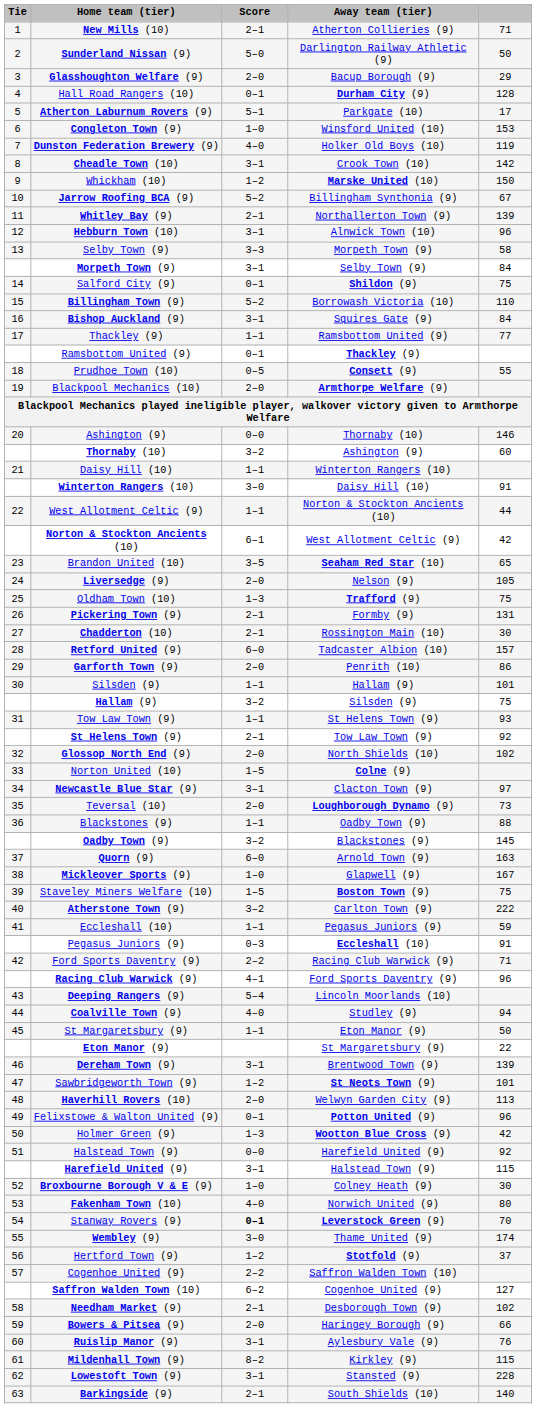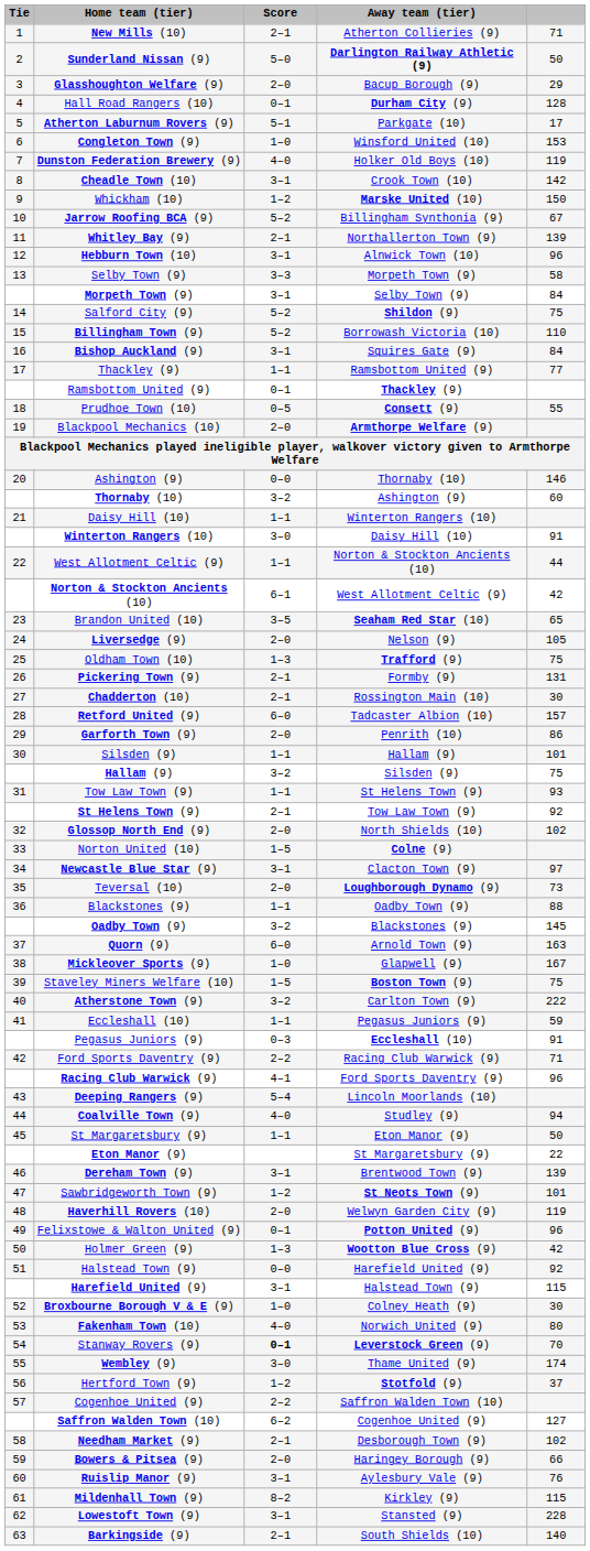 <table class="wikitable" style="width: 600px; background:WhiteSmoke; text-align:center; font-size:90%">
 <tr>
 <td scope="col" style="width:  5.00%; background:silver;"><strong>Tie</strong></td>
 <td scope="col" style="width: 36.25%; background:silver;"><strong>Home team (tier)</strong></td>
 <td scope="col" style="width: 12.50%; background:silver;"><strong>Score</strong></td>
 <td scope="col" style="width: 36.25%; background:silver;"><strong>Away team (tier)</strong></td>
 <td scope="col" style="width: 10.00%; background:silver;"><strong></strong></td>
 </tr>
 <tr>
 <td>1</td>
 <td><strong><a href='#'>New Mills</a></strong> (10)</td>
 <td>2–1</td>
 <td><a href='#'>Atherton Collieries</a> (9)</td>
 <td>71</td>
 </tr>
 <tr>
 <td>2</td>
 <td><strong><a href='#'>Sunderland Nissan</a></strong> (9)</td>
 <td>5–0</td>
-<td><a href='#'>Darlington Railway Athletic</a> (9)</td>
+<td><strong><a href='#'>Darlington Railway Athletic</a> (9)</strong></td>
 <td>50</td>
 </tr>
 <tr>
 <td>3</td>
 <td><strong><a href='#'>Glasshoughton Welfare</a></strong> (9)</td>
 <td>2–0</td>
 <td><a href='#'>Bacup Borough</a> (9)</td>
 <td>29</td>
 </tr>
 <tr>
 <td>4</td>
 <td><a href='#'>Hall Road Rangers</a> (10)</td>
 <td>0–1</td>
 <td><strong><a href='#'>Durham City</a></strong> (9)</td>
 <td>128</td>
 </tr>
 <tr>
 <td>5</td>
 <td><strong><a href='#'>Atherton Laburnum Rovers</a></strong> (9)</td>
 <td>5–1</td>
 <td><a href='#'>Parkgate</a> (10)</td>
 <td>17</td>
 </tr>
 <tr>
 <td>6</td>
 <td><strong><a href='#'>Congleton Town</a></strong> (9)</td>
 <td>1–0</td>
 <td><a href='#'>Winsford United</a> (10)</td>
 <td>153</td>
 </tr>
 <tr>
 <td>7</td>
 <td><strong><a href='#'>Dunston Federation Brewery</a></strong> (9)</td>
 <td>4–0</td>
 <td><a href='#'>Holker Old Boys</a> (10)</td>
 <td>119</td>
 </tr>
 <tr>
 <td>8</td>
 <td><strong><a href='#'>Cheadle Town</a></strong> (10)</td>
 <td>3–1</td>
 <td><a href='#'>Crook Town</a> (10)</td>
 <td>142</td>
 </tr>
 <tr>
 <td>9</td>
 <td><a href='#'>Whickham</a> (10)</td>
 <td>1–2</td>
 <td><strong><a href='#'>Marske United</a></strong> (10)</td>
 <td>150</td>
 </tr>
 <tr>
 <td>10</td>
 <td><strong><a href='#'>Jarrow Roofing BCA</a></strong> (9)</td>
 <td>5–2</td>
 <td><a href='#'>Billingham Synthonia</a> (9)</td>
 <td>67</td>
 </tr>
 <tr>
 <td>11</td>
 <td><strong><a href='#'>Whitley Bay</a></strong> (9)</td>
 <td>2–1</td>
 <td><a href='#'>Northallerton Town</a> (9)</td>
 <td>139</td>
 </tr>
 <tr>
 <td>12</td>
 <td><strong><a href='#'>Hebburn Town</a></strong> (10)</td>
 <td>3–1</td>
 <td><a href='#'>Alnwick Town</a> (10)</td>
 <td>96</td>
 </tr>
 <tr>
 <td>13</td>
 <td><a href='#'>Selby Town</a> (9)</td>
 <td>3–3</td>
 <td><a href='#'>Morpeth Town</a> (9)</td>
 <td>58</td>
 </tr>
 <tr style="background:white;">
 <td><em></em></td>
 <td><strong><a href='#'>Morpeth Town</a></strong> (9)</td>
 <td>3–1</td>
 <td><a href='#'>Selby Town</a> (9)</td>
 <td>84</td>
 </tr>
 <tr>
 <td>14</td>
 <td><a href='#'>Salford City</a> (9)</td>
-<td>0–1</td>
+<td>5–2</td>
 <td><strong><a href='#'>Shildon</a></strong> (9)</td>
 <td>75</td>
 </tr>
 <tr>
 <td>15</td>
 <td><strong><a href='#'>Billingham Town</a></strong> (9)</td>
 <td>5–2</td>
 <td><a href='#'>Borrowash Victoria</a> (10)</td>
 <td>110</td>
 </tr>
 <tr>
 <td>16</td>
 <td><strong><a href='#'>Bishop Auckland</a></strong> (9)</td>
 <td>3–1</td>
 <td><a href='#'>Squires Gate</a> (9)</td>
 <td>84</td>
 </tr>
 <tr>
 <td>17</td>
 <td><a href='#'>Thackley</a> (9)</td>
 <td>1–1</td>
 <td><a href='#'>Ramsbottom United</a> (9)</td>
 <td>77</td>
 </tr>
 <tr style="background:white;">
 <td><em></em></td>
 <td><a href='#'>Ramsbottom United</a> (9)</td>
 <td>0–1</td>
 <td><strong><a href='#'>Thackley</a></strong> (9)</td>
 <td></td>
 </tr>
 <tr>
 <td>18</td>
 <td><a href='#'>Prudhoe Town</a> (10)</td>
 <td>0–5</td>
 <td><strong><a href='#'>Consett</a></strong> (9)</td>
 <td>55</td>
 </tr>
 <tr>
 <td>19</td>
 <td><a href='#'>Blackpool Mechanics</a> (10)</td>
 <td>2–0</td>
 <td><strong><a href='#'>Armthorpe Welfare</a></strong> (9)</td>
 <td></td>
 </tr>
 <tr>
 <th colspan=5>Blackpool Mechanics played ineligible player, walkover victory given to Armthorpe Welfare</th>
 </tr>
 <tr>
 <td>20</td>
 <td><a href='#'>Ashington</a> (9)</td>
 <td>0–0</td>
 <td><a href='#'>Thornaby</a> (10)</td>
 <td>146</td>
 </tr>
 <tr style="background:white;">
 <td><em></em></td>
 <td><strong><a href='#'>Thornaby</a></strong> (10)</td>
 <td>3–2</td>
 <td><a href='#'>Ashington</a> (9)</td>
 <td>60</td>
 </tr>
 <tr>
 <td>21</td>
 <td><a href='#'>Daisy Hill</a> (10)</td>
 <td>1–1</td>
 <td><a href='#'>Winterton Rangers</a> (10)</td>
 <td></td>
 </tr>
 <tr style="background:white;">
 <td><em></em></td>
 <td><strong><a href='#'>Winterton Rangers</a></strong> (10)</td>
 <td>3–0</td>
 <td><a href='#'>Daisy Hill</a> (10)</td>
 <td>91</td>
 </tr>
 <tr>
 <td>22</td>
 <td><a href='#'>West Allotment Celtic</a> (9)</td>
 <td>1–1</td>
 <td><a href='#'>Norton & Stockton Ancients</a> (10)</td>
 <td>44</td>
 </tr>
 <tr style="background:white;">
 <td><em></em></td>
 <td><strong><a href='#'>Norton & Stockton Ancients</a></strong> (10)</td>
 <td>6–1</td>
 <td><a href='#'>West Allotment Celtic</a> (9)</td>
 <td>42</td>
 </tr>
 <tr>
 <td>23</td>
 <td><a href='#'>Brandon United</a> (10)</td>
 <td>3–5</td>
 <td><strong><a href='#'>Seaham Red Star</a></strong> (10)</td>
 <td>65</td>
 </tr>
 <tr>
 <td>24</td>
 <td><strong><a href='#'>Liversedge</a></strong> (9)</td>
 <td>2–0</td>
 <td><a href='#'>Nelson</a> (9)</td>
 <td>105</td>
 </tr>
 <tr>
 <td>25</td>
 <td><a href='#'>Oldham Town</a> (10)</td>
 <td>1–3</td>
 <td><strong><a href='#'>Trafford</a></strong> (9)</td>
 <td>75</td>
 </tr>
 <tr>
 <td>26</td>
 <td><strong><a href='#'>Pickering Town</a></strong> (9)</td>
 <td>2–1</td>
 <td><a href='#'>Formby</a> (9)</td>
 <td>131</td>
 </tr>
 <tr>
 <td>27</td>
 <td><strong><a href='#'>Chadderton</a></strong> (10)</td>
 <td>2–1</td>
 <td><a href='#'>Rossington Main</a> (10)</td>
 <td>30</td>
 </tr>
 <tr>
 <td>28</td>
 <td><strong><a href='#'>Retford United</a></strong> (9)</td>
 <td>6–0</td>
 <td><a href='#'>Tadcaster Albion</a> (10)</td>
 <td>157</td>
 </tr>
 <tr>
 <td>29</td>
 <td><strong><a href='#'>Garforth Town</a></strong> (9)</td>
 <td>2–0</td>
 <td><a href='#'>Penrith</a> (10)</td>
 <td>86</td>
 </tr>
 <tr>
 <td>30</td>
 <td><a href='#'>Silsden</a> (9)</td>
 <td>1–1</td>
 <td><a href='#'>Hallam</a> (9)</td>
 <td>101</td>
 </tr>
 <tr style="background:white;">
 <td><em></em></td>
 <td><strong><a href='#'>Hallam</a></strong> (9)</td>
 <td>3–2</td>
 <td><a href='#'>Silsden</a> (9)</td>
 <td>75</td>
 </tr>
 <tr>
 <td>31</td>
 <td><a href='#'>Tow Law Town</a> (9)</td>
 <td>1–1</td>
 <td><a href='#'>St Helens Town</a> (9)</td>
 <td>93</td>
 </tr>
 <tr style="background:white;">
 <td><em></em></td>
 <td><strong><a href='#'>St Helens Town</a></strong> (9)</td>
 <td>2–1</td>
 <td><a href='#'>Tow Law Town</a> (9)</td>
 <td>92</td>
 </tr>
 <tr>
 <td>32</td>
 <td><strong><a href='#'>Glossop North End</a></strong> (9)</td>
 <td>2–0</td>
 <td><a href='#'>North Shields</a> (10)</td>
 <td>102</td>
 </tr>
 <tr>
 <td>33</td>
 <td><a href='#'>Norton United</a> (10)</td>
 <td>1–5</td>
 <td><strong><a href='#'>Colne</a></strong> (9)</td>
 <td></td>
 </tr>
 <tr>
 <td>34</td>
 <td><strong><a href='#'>Newcastle Blue Star</a></strong> (9)</td>
 <td>3–1</td>
 <td><a href='#'>Clacton Town</a> (9)</td>
 <td>97</td>
 </tr>
 <tr>
 <td>35</td>
 <td><a href='#'>Teversal</a> (10)</td>
 <td>2–0</td>
 <td><strong><a href='#'>Loughborough Dynamo</a></strong> (9)</td>
 <td>73</td>
 </tr>
 <tr>
 <td>36</td>
 <td><a href='#'>Blackstones</a> (9)</td>
 <td>1–1</td>
 <td><a href='#'>Oadby Town</a> (9)</td>
 <td>88</td>
 </tr>
 <tr style="background:white;">
 <td><em></em></td>
 <td><strong><a href='#'>Oadby Town</a></strong> (9)</td>
 <td>3–2</td>
 <td><a href='#'>Blackstones</a> (9)</td>
 <td>145</td>
 </tr>
 <tr>
 <td>37</td>
 <td><strong><a href='#'>Quorn</a></strong> (9)</td>
 <td>6–0</td>
 <td><a href='#'>Arnold Town</a> (9)</td>
 <td>163</td>
 </tr>
 <tr>
 <td>38</td>
 <td><strong><a href='#'>Mickleover Sports</a></strong> (9)</td>
 <td>1–0</td>
 <td><a href='#'>Glapwell</a> (9)</td>
 <td>167</td>
 </tr>
 <tr>
 <td>39</td>
 <td><a href='#'>Staveley Miners Welfare</a> (10)</td>
 <td>1–5</td>
 <td><strong><a href='#'>Boston Town</a></strong> (9)</td>
 <td>75</td>
 </tr>
 <tr>
 <td>40</td>
 <td><strong><a href='#'>Atherstone Town</a></strong> (9)</td>
 <td>3–2</td>
 <td><a href='#'>Carlton Town</a> (9)</td>
 <td>222</td>
 </tr>
 <tr>
 <td>41</td>
 <td><a href='#'>Eccleshall</a> (10)</td>
 <td>1–1</td>
 <td><a href='#'>Pegasus Juniors</a> (9)</td>
 <td>59</td>
 </tr>
 <tr style="background:white;">
 <td><em></em></td>
 <td><a href='#'>Pegasus Juniors</a> (9)</td>
 <td>0–3</td>
 <td><strong><a href='#'>Eccleshall</a></strong> (10)</td>
 <td>91</td>
 </tr>
 <tr>
 <td>42</td>
 <td><a href='#'>Ford Sports Daventry</a> (9)</td>
 <td>2–2</td>
 <td><a href='#'>Racing Club Warwick</a> (9)</td>
 <td>71</td>
 </tr>
 <tr style="background:white;">
 <td><em></em></td>
 <td><strong><a href='#'>Racing Club Warwick</a></strong> (9)</td>
 <td>4–1</td>
 <td><a href='#'>Ford Sports Daventry</a> (9)</td>
 <td>96</td>
 </tr>
 <tr>
 <td>43</td>
 <td><strong><a href='#'>Deeping Rangers</a></strong> (9)</td>
 <td>5–4</td>
 <td><a href='#'>Lincoln Moorlands</a> (10)</td>
 <td></td>
 </tr>
 <tr>
 <td>44</td>
 <td><strong><a href='#'>Coalville Town</a></strong> (9)</td>
 <td>4–0</td>
 <td><a href='#'>Studley</a> (9)</td>
 <td>94</td>
 </tr>
 <tr>
 <td>45</td>
 <td><a href='#'>St Margaretsbury</a> (9)</td>
 <td>1–1</td>
 <td><a href='#'>Eton Manor</a> (9)</td>
 <td>50</td>
 </tr>
 <tr style="background:white;">
 <td><em></em></td>
 <td><strong><a href='#'>Eton Manor</a></strong> (9)</td>
 <td></td>
 <td><a href='#'>St Margaretsbury</a> (9)</td>
 <td>22</td>
 </tr>
 <tr>
 <td>46</td>
 <td><strong><a href='#'>Dereham Town</a></strong> (9)</td>
 <td>3–1</td>
 <td><a href='#'>Brentwood Town</a> (9)</td>
 <td>139</td>
 </tr>
 <tr>
 <td>47</td>
 <td><a href='#'>Sawbridgeworth Town</a> (9)</td>
 <td>1–2</td>
 <td><strong><a href='#'>St Neots Town</a></strong> (9)</td>
 <td>101</td>
 </tr>
 <tr>
 <td>48</td>
 <td><strong><a href='#'>Haverhill Rovers</a></strong> (10)</td>
 <td>2–0</td>
 <td><a href='#'>Welwyn Garden City</a> (9)</td>
-<td>113</td>
+<td>119</td>
 </tr>
 <tr>
 <td>49</td>
 <td><a href='#'>Felixstowe & Walton United</a> (9)</td>
 <td>0–1</td>
 <td><strong><a href='#'>Potton United</a></strong> (9)</td>
 <td>96</td>
 </tr>
 <tr>
 <td>50</td>
 <td><a href='#'>Holmer Green</a> (9)</td>
 <td>1–3</td>
 <td><strong><a href='#'>Wootton Blue Cross</a></strong> (9)</td>
 <td>42</td>
 </tr>
 <tr>
 <td>51</td>
 <td><a href='#'>Halstead Town</a> (9)</td>
 <td>0–0</td>
 <td><a href='#'>Harefield United</a> (9)</td>
 <td>92</td>
 </tr>
 <tr style="background:white;">
 <td><em></em></td>
 <td><strong><a href='#'>Harefield United</a></strong> (9)</td>
 <td>3–1</td>
 <td><a href='#'>Halstead Town</a> (9)</td>
 <td>115</td>
 </tr>
 <tr>
 <td>52</td>
 <td><strong><a href='#'>Broxbourne Borough V & E</a></strong> (9)</td>
 <td>1–0</td>
 <td><a href='#'>Colney Heath</a> (9)</td>
 <td>30</td>
 </tr>
 <tr>
 <td>53</td>
 <td><strong><a href='#'>Fakenham Town</a></strong> (10)</td>
 <td>4–0</td>
 <td><a href='#'>Norwich United</a> (9)</td>
 <td>80</td>
 </tr>
 <tr>
 <td>54</td>
 <td><a href='#'>Stanway Rovers</a> (9)</td>
 <td><strong>0–1</strong></td>
 <td><strong><a href='#'>Leverstock Green</a></strong> (9)</td>
 <td>70</td>
 </tr>
 <tr>
 <td>55</td>
 <td><strong><a href='#'>Wembley</a></strong> (9)</td>
 <td>3–0</td>
 <td><a href='#'>Thame United</a> (9)</td>
 <td>174</td>
 </tr>
 <tr>
 <td>56</td>
 <td><a href='#'>Hertford Town</a> (9)</td>
 <td>1–2</td>
 <td><strong><a href='#'>Stotfold</a></strong> (9)</td>
 <td>37</td>
 </tr>
 <tr>
 <td>57</td>
 <td><a href='#'>Cogenhoe United</a> (9)</td>
 <td>2–2</td>
 <td><a href='#'>Saffron Walden Town</a> (10)</td>
 <td></td>
 </tr>
 <tr style="background:white;">
 <td><em></em></td>
 <td><strong><a href='#'>Saffron Walden Town</a></strong> (10)</td>
 <td>6–2</td>
 <td><a href='#'>Cogenhoe United</a> (9)</td>
 <td>127</td>
 </tr>
 <tr>
 <td>58</td>
 <td><strong><a href='#'>Needham Market</a></strong> (9)</td>
 <td>2–1</td>
 <td><a href='#'>Desborough Town</a> (9)</td>
 <td>102</td>
 </tr>
 <tr>
 <td>59</td>
 <td><strong><a href='#'>Bowers & Pitsea</a></strong> (9)</td>
 <td>2–0</td>
 <td><a href='#'>Haringey Borough</a> (9)</td>
 <td>66</td>
 </tr>
 <tr>
 <td>60</td>
 <td><strong><a href='#'>Ruislip Manor</a></strong> (9)</td>
 <td>3–1</td>
 <td><a href='#'>Aylesbury Vale</a> (9)</td>
 <td>76</td>
 </tr>
 <tr>
 <td>61</td>
 <td><strong><a href='#'>Mildenhall Town</a></strong> (9)</td>
 <td>8–2</td>
 <td><a href='#'>Kirkley</a> (9)</td>
 <td>115</td>
 </tr>
 <tr>
 <td>62</td>
 <td><strong><a href='#'>Lowestoft Town</a></strong> (9)</td>
 <td>3–1</td>
 <td><a href='#'>Stansted</a> (9)</td>
 <td>228</td>
 </tr>
 <tr>
 <td>63</td>
 <td><strong><a href='#'>Barkingside</a></strong> (9)</td>
 <td>2–1</td>
 <td><a href='#'>South Shields</a> (10)</td>
 <td>140</td>
 </tr>
 </table>
